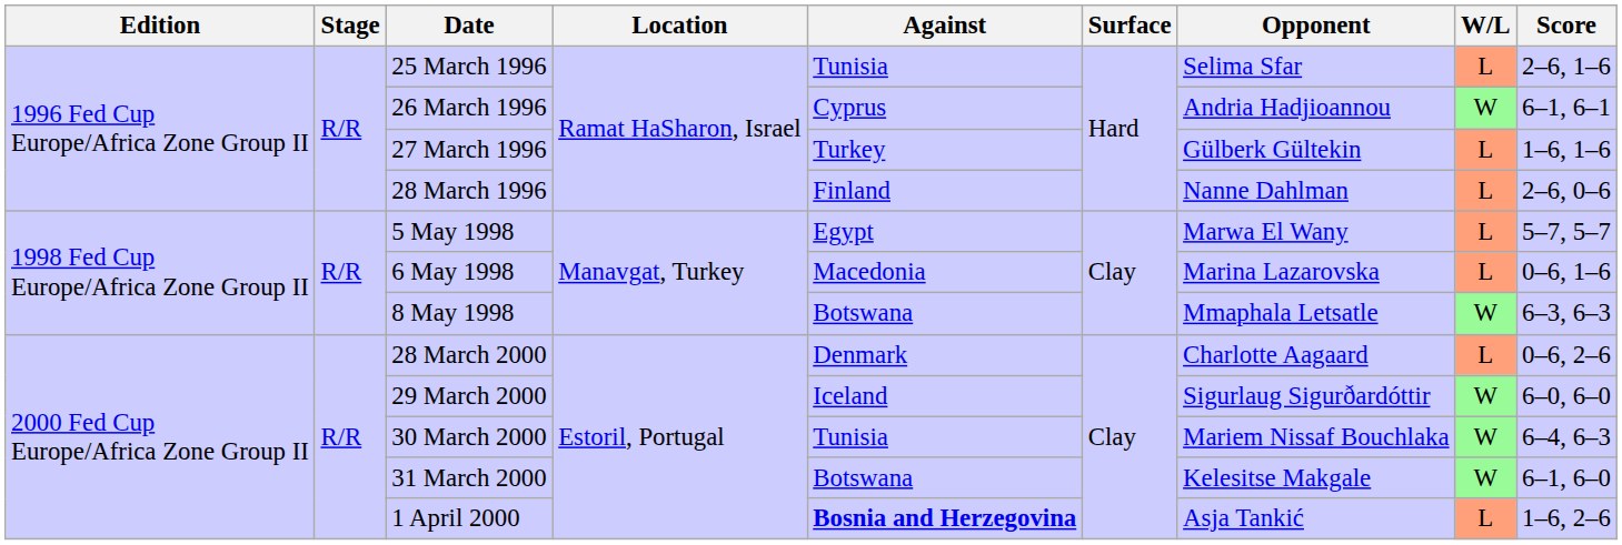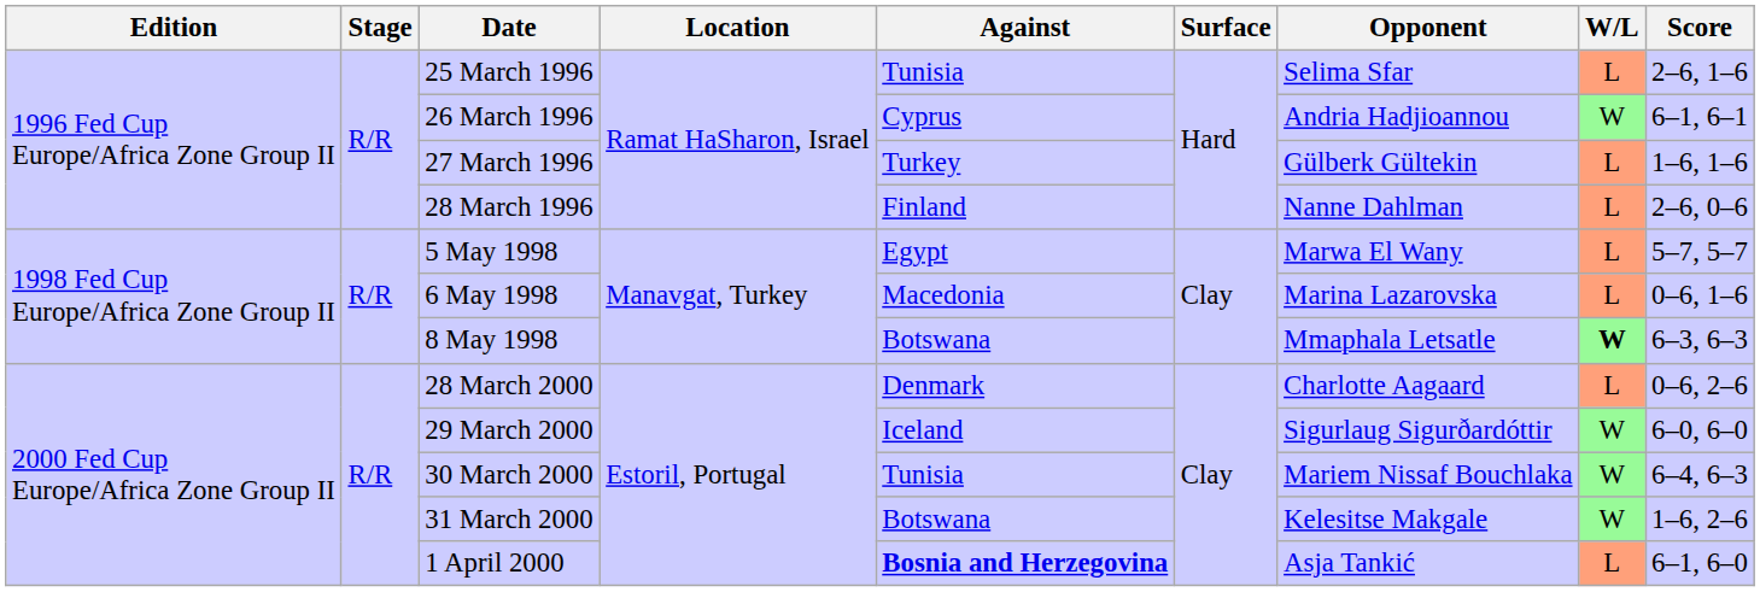 <table class=wikitable style=font-size:97%>
 <tr>
 <th>Edition</th>
 <th>Stage</th>
 <th>Date</th>
 <th>Location</th>
 <th>Against</th>
 <th>Surface</th>
 <th>Opponent</th>
 <th>W/L</th>
 <th>Score</th>
 </tr>
 <tr style="background:#ccf;">
 <td rowspan="4"><a href='#'>1996 Fed Cup</a> <br> Europe/Africa Zone Group II</td>
 <td rowspan="4"><a href='#'>R/R</a></td>
 <td>25 March 1996</td>
 <td rowspan="4"><a href='#'>Ramat HaSharon</a>, Israel</td>
 <td> <a href='#'>Tunisia</a></td>
 <td rowspan="4">Hard</td>
 <td> <a href='#'>Selima Sfar</a></td>
 <td style="text-align:center; background:#ffa07a;">L</td>
 <td>2–6, 1–6</td>
 </tr>
 <tr style="background:#ccf;">
 <td>26 March 1996</td>
 <td> <a href='#'>Cyprus</a></td>
 <td> <a href='#'>Andria Hadjioannou</a></td>
 <td style="text-align:center; background:#98fb98;">W</td>
 <td>6–1, 6–1</td>
 </tr>
 <tr style="background:#ccf;">
 <td>27 March 1996</td>
 <td> <a href='#'>Turkey</a></td>
 <td> <a href='#'>Gülberk Gültekin</a></td>
 <td style="text-align:center; background:#ffa07a;">L</td>
 <td>1–6, 1–6</td>
 </tr>
 <tr style="background:#ccf;">
 <td>28 March 1996</td>
 <td> <a href='#'>Finland</a></td>
 <td> <a href='#'>Nanne Dahlman</a></td>
 <td style="text-align:center; background:#ffa07a;">L</td>
 <td>2–6, 0–6</td>
 </tr>
 <tr style="background:#ccf;">
 <td rowspan="3"><a href='#'>1998 Fed Cup</a> <br> Europe/Africa Zone Group II</td>
 <td rowspan="3"><a href='#'>R/R</a></td>
 <td>5 May 1998</td>
 <td rowspan="3"><a href='#'>Manavgat</a>, Turkey</td>
 <td> <a href='#'>Egypt</a></td>
 <td rowspan="3">Clay</td>
 <td> <a href='#'>Marwa El Wany</a></td>
 <td style="text-align:center; background:#ffa07a;">L</td>
 <td>5–7, 5–7</td>
 </tr>
 <tr style="background:#ccf;">
 <td>6 May 1998</td>
 <td> <a href='#'>Macedonia</a></td>
 <td> <a href='#'>Marina Lazarovska</a></td>
 <td style="text-align:center; background:#ffa07a;">L</td>
 <td>0–6, 1–6</td>
 </tr>
 <tr style="background:#ccf;">
 <td>8 May 1998</td>
 <td> <a href='#'>Botswana</a></td>
 <td> <a href='#'>Mmaphala Letsatle</a></td>
-<td style="text-align:center; background:#98fb98;">W</td>
+<td style="text-align:center; background:#98fb98;"><strong>W</strong></td>
 <td>6–3, 6–3</td>
 </tr>
 <tr style="background:#ccf;">
 <td rowspan="5"><a href='#'>2000 Fed Cup</a> <br> Europe/Africa Zone Group II</td>
 <td rowspan="5"><a href='#'>R/R</a></td>
 <td>28 March 2000</td>
 <td rowspan="5"><a href='#'>Estoril</a>, Portugal</td>
 <td> <a href='#'>Denmark</a></td>
 <td rowspan="5">Clay</td>
 <td> <a href='#'>Charlotte Aagaard</a></td>
 <td style="text-align:center; background:#ffa07a;">L</td>
 <td>0–6, 2–6</td>
 </tr>
 <tr style="background:#ccf;">
 <td>29 March 2000</td>
 <td> <a href='#'>Iceland</a></td>
 <td> <a href='#'>Sigurlaug Sigurðardóttir</a></td>
 <td style="text-align:center; background:#98fb98;">W</td>
 <td>6–0, 6–0</td>
 </tr>
 <tr style="background:#ccf;">
 <td>30 March 2000</td>
 <td> <a href='#'>Tunisia</a></td>
 <td> <a href='#'>Mariem Nissaf Bouchlaka</a></td>
 <td style="text-align:center; background:#98fb98;">W</td>
 <td>6–4, 6–3</td>
 </tr>
 <tr style="background:#ccf;">
 <td>31 March 2000</td>
 <td> <a href='#'>Botswana</a></td>
 <td> <a href='#'>Kelesitse Makgale</a></td>
 <td style="text-align:center; background:#98fb98;">W</td>
-<td>6–1, 6–0</td>
+<td>1–6, 2–6</td>
 </tr>
 <tr style="background:#ccf;">
 <td>1 April 2000</td>
 <td><strong> <a href='#'>Bosnia and Herzegovina</a></strong></td>
 <td> <a href='#'>Asja Tankić</a></td>
 <td style="text-align:center; background:#ffa07a;">L</td>
-<td>1–6, 2–6</td>
+<td>6–1, 6–0</td>
 </tr>
 </table>
